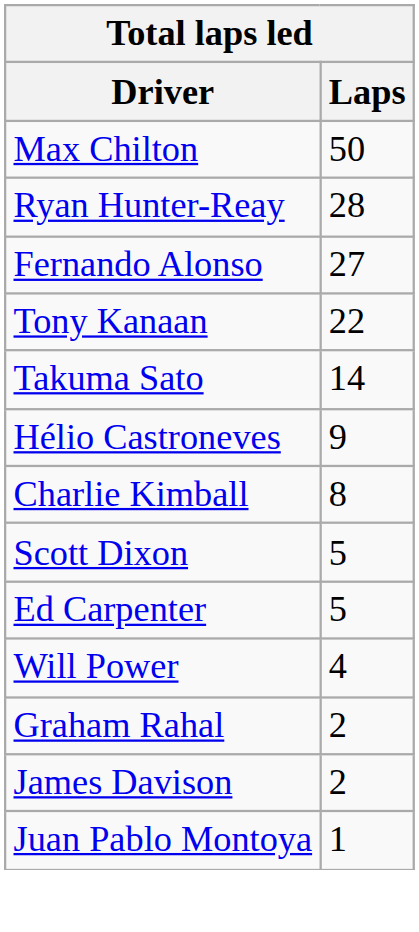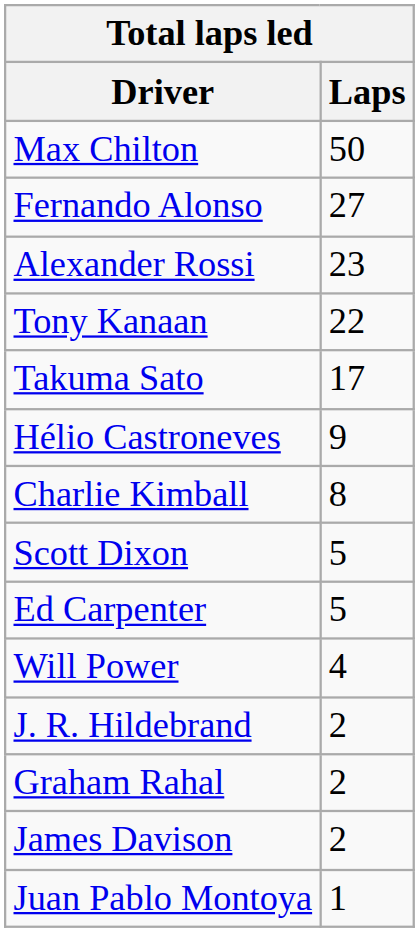 <table class="wikitable">
 <tr>
 <th colspan=2>Total laps led</th>
 </tr>
 <tr>
 <th>Driver</th>
 <th>Laps</th>
 </tr>
 <tr>
 <td><a href='#'>Max Chilton</a></td>
 <td>50</td>
 </tr>
 <tr>
-<td><a href='#'>Ryan Hunter-Reay</a></td>
-<td>28</td>
+<td><a href='#'>Fernando Alonso</a></td>
+<td>27</td>
 </tr>
 <tr>
-<td><a href='#'>Fernando Alonso</a></td>
-<td>27</td>
+<td><a href='#'>Alexander Rossi</a></td>
+<td>23</td>
 </tr>
 <tr>
 <td><a href='#'>Tony Kanaan</a></td>
 <td>22</td>
 </tr>
 <tr>
 <td><a href='#'>Takuma Sato</a></td>
-<td>14</td>
+<td>17</td>
 </tr>
 <tr>
 <td><a href='#'>Hélio Castroneves</a></td>
 <td>9</td>
 </tr>
 <tr>
 <td><a href='#'>Charlie Kimball</a></td>
 <td>8</td>
 </tr>
 <tr>
 <td><a href='#'>Scott Dixon</a></td>
 <td>5</td>
 </tr>
 <tr>
 <td><a href='#'>Ed Carpenter</a></td>
 <td>5</td>
 </tr>
 <tr>
 <td><a href='#'>Will Power</a></td>
 <td>4</td>
 </tr>
 <tr>
+<td><a href='#'>J. R. Hildebrand</a></td>
+<td>2</td>
+</tr>
+<tr>
 <td><a href='#'>Graham Rahal</a></td>
 <td>2</td>
 </tr>
 <tr>
 <td><a href='#'>James Davison</a></td>
 <td>2</td>
 </tr>
 <tr>
 <td><a href='#'>Juan Pablo Montoya</a></td>
 <td>1</td>
 </tr>
 </table>
